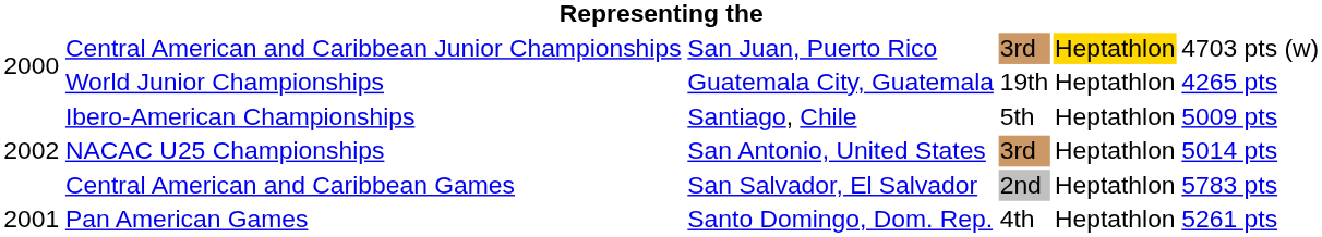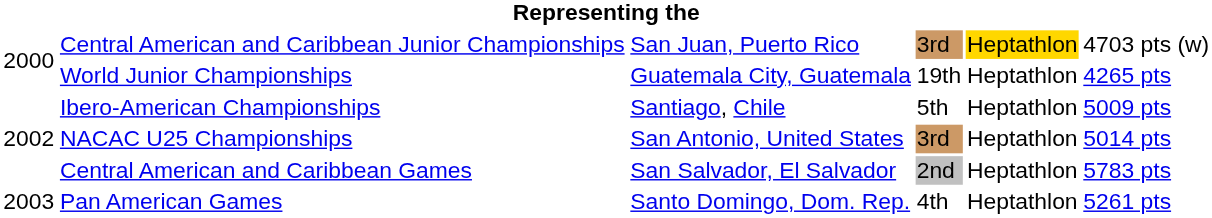 <table>
 <tr>
 <th colspan="6">Representing the </th>
 </tr>
 <tr>
 <td rowspan=2>2000</td>
 <td><a href='#'>Central American and Caribbean Junior Championships</a></td>
 <td><a href='#'>San Juan, Puerto Rico</a></td>
 <td bgcolor=cc9966>3rd</td>
 <td style="background: gold;">Heptathlon</td>
 <td>4703 pts (w)</td>
 </tr>
 <tr>
 <td><a href='#'>World Junior Championships</a></td>
 <td><a href='#'>Guatemala City, Guatemala</a></td>
 <td>19th</td>
 <td>Heptathlon</td>
 <td><a href='#'>4265 pts</a></td>
 </tr>
 <tr>
 <td rowspan=3>2002</td>
 <td><a href='#'>Ibero-American Championships</a></td>
 <td><a href='#'>Santiago</a>, <a href='#'>Chile</a></td>
 <td>5th</td>
 <td>Heptathlon</td>
 <td><a href='#'>5009 pts</a></td>
 </tr>
 <tr>
 <td><a href='#'>NACAC U25 Championships</a></td>
 <td><a href='#'>San Antonio, United States</a></td>
 <td bgcolor=cc9966>3rd</td>
 <td>Heptathlon</td>
 <td><a href='#'>5014 pts</a></td>
 </tr>
 <tr>
 <td><a href='#'>Central American and Caribbean Games</a></td>
 <td><a href='#'>San Salvador, El Salvador</a></td>
 <td bgcolor=silver>2nd</td>
 <td>Heptathlon</td>
 <td><a href='#'>5783 pts</a></td>
 </tr>
 <tr>
-<td>2001</td>
+<td>2003</td>
 <td><a href='#'>Pan American Games</a></td>
 <td><a href='#'>Santo Domingo, Dom. Rep.</a></td>
 <td>4th</td>
 <td>Heptathlon</td>
 <td><a href='#'>5261 pts</a></td>
 </tr>
 </table>
